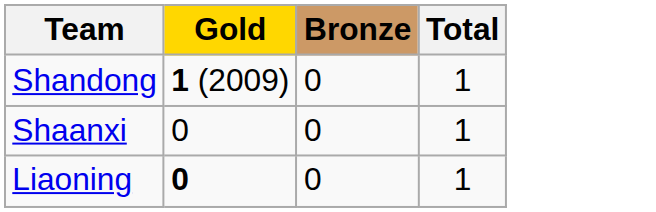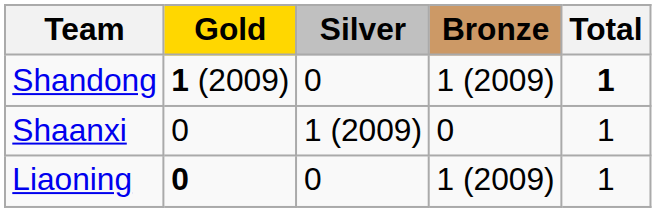 <table class="wikitable sortable">
 <tr>
 <th>Team</th>
 <th style=background:gold>Gold</th>
+<th style=background:silver>Silver</th>
 <th style=background:#cc9966>Bronze</th>
 <th>Total</th>
 </tr>
 <tr>
 <td><a href='#'>Shandong</a></td>
 <td><strong>1</strong> (2009)</td>
 <td>0</td>
-<td align=center>1</td>
+<td>1 (2009)</td>
+<td align=center><strong>1</strong></td>
 </tr>
 <tr>
 <td><a href='#'>Shaanxi</a></td>
 <td>0</td>
+<td>1 (2009)</td>
 <td>0</td>
 <td align=center>1</td>
 </tr>
 <tr>
 <td><a href='#'>Liaoning</a></td>
 <td><strong>0</strong></td>
 <td>0</td>
+<td>1 (2009)</td>
 <td align=center>1</td>
 </tr>
 </table>
